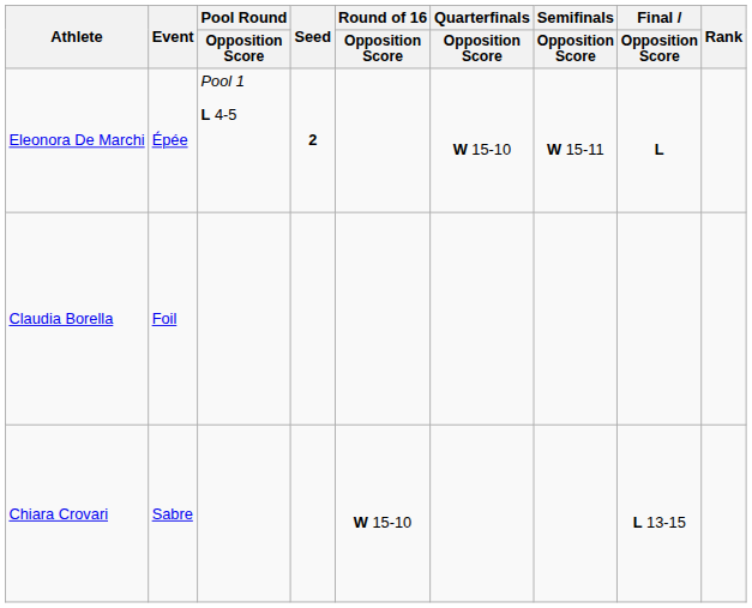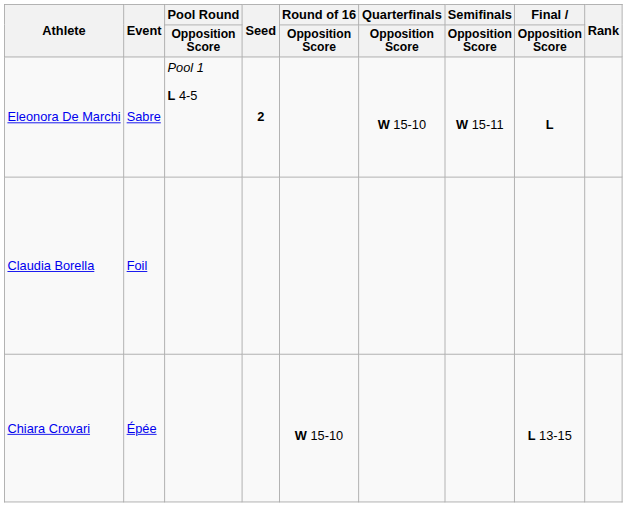 <table class=wikitable style="font-size:90%">
 <tr>
 <th rowspan="2">Athlete</th>
 <th rowspan="2">Event</th>
 <th>Pool Round</th>
 <th rowspan="2">Seed</th>
 <th>Round of 16</th>
 <th>Quarterfinals</th>
 <th>Semifinals</th>
 <th>Final / </th>
 <th rowspan=2>Rank</th>
 </tr>
 <tr style="font-size:95%">
 <th>Opposition<br>Score</th>
 <th>Opposition<br>Score</th>
 <th>Opposition<br>Score</th>
 <th>Opposition<br>Score</th>
 <th>Opposition<br>Score</th>
 </tr>
 <tr align=center>
 <td align=left><a href='#'>Eleonora De Marchi</a></td>
-<td align=left><a href='#'>Épée</a></td>
+<td align=left><a href='#'>Sabre</a></td>
 <td align=left><em>Pool 1</em><br><br><strong>L</strong> 4-5<br><br> <br><br> <br><br></td>
 <td><strong>2</strong></td>
 <td></td>
 <td><br><strong>W</strong> 15-10</td>
 <td><br><strong>W</strong> 15-11</td>
 <td><br><strong>L</strong></td>
 <td></td>
 </tr>
 <tr align=center>
 <td align=left><a href='#'>Claudia Borella</a></td>
 <td align=left><a href='#'>Foil</a></td>
 <td align=left><br><br> <br><br> <br><br> <br><br> <br><br> <br><br></td>
 <td></td>
 <td></td>
 <td></td>
 <td></td>
 <td></td>
 <td></td>
 </tr>
 <tr align=center>
 <td align=left><a href='#'>Chiara Crovari</a></td>
-<td align=left><a href='#'>Sabre</a></td>
+<td align=left><a href='#'>Épée</a></td>
 <td align=left><br><br> <br><br> <br><br> <br><br> <br><br></td>
 <td></td>
 <td><br><strong>W</strong> 15-10</td>
 <td></td>
 <td></td>
 <td><br><strong>L</strong> 13-15</td>
 <td></td>
 </tr>
 </table>
